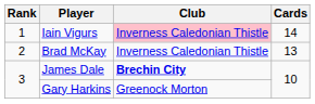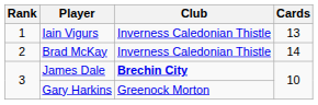 <table class="wikitable" style="text-align:center">
 <tr>
 <th>Rank</th>
 <th>Player</th>
 <th>Club</th>
 <th>Cards</th>
 </tr>
 <tr>
 <td>1</td>
 <td align="left"> <a href='#'>Iain Vigurs</a></td>
-<td align="left" style="background: pink;"><a href='#'>Inverness Caledonian Thistle</a></td>
-<td>14</td>
+<td align="left"><a href='#'>Inverness Caledonian Thistle</a></td>
+<td>13</td>
 </tr>
 <tr>
 <td>2</td>
 <td align="left"> <a href='#'>Brad McKay</a></td>
 <td align="left"><a href='#'>Inverness Caledonian Thistle</a></td>
-<td>13</td>
+<td>14</td>
 </tr>
 <tr>
 <td rowspan="2">3</td>
 <td align="left"> <a href='#'>James Dale</a></td>
 <td align="left"><strong><a href='#'>Brechin City</a></strong></td>
 <td rowspan="2">10</td>
 </tr>
 <tr>
 <td align="left"> <a href='#'>Gary Harkins</a></td>
 <td align="left"><a href='#'>Greenock Morton</a></td>
 </tr>
 </table>
